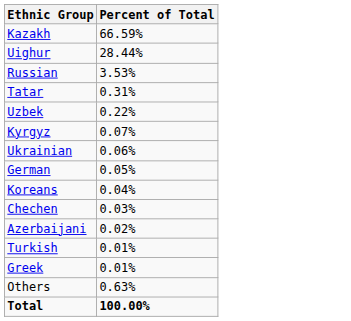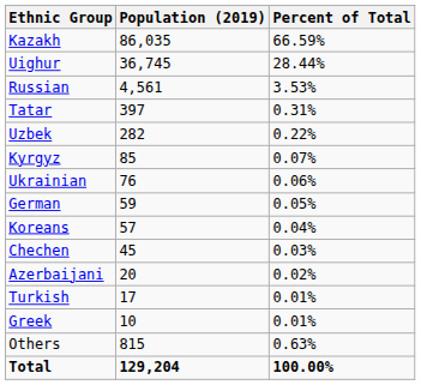 <table class="wikitable">
 <tr>
 <th>Ethnic Group</th>
+<th>Population (2019)</th>
 <th>Percent of Total</th>
 </tr>
 <tr>
 <td><a href='#'>Kazakh</a></td>
+<td>86,035</td>
 <td>66.59%</td>
 </tr>
 <tr>
 <td><a href='#'>Uighur</a></td>
+<td>36,745</td>
 <td>28.44%</td>
 </tr>
 <tr>
 <td><a href='#'>Russian</a></td>
+<td>4,561</td>
 <td>3.53%</td>
 </tr>
 <tr>
 <td><a href='#'>Tatar</a></td>
+<td>397</td>
 <td>0.31%</td>
 </tr>
 <tr>
 <td><a href='#'>Uzbek</a></td>
+<td>282</td>
 <td>0.22%</td>
 </tr>
 <tr>
 <td><a href='#'>Kyrgyz</a></td>
+<td>85</td>
 <td>0.07%</td>
 </tr>
 <tr>
 <td><a href='#'>Ukrainian</a></td>
+<td>76</td>
 <td>0.06%</td>
 </tr>
 <tr>
 <td><a href='#'>German</a></td>
+<td>59</td>
 <td>0.05%</td>
 </tr>
 <tr>
 <td><a href='#'>Koreans</a></td>
+<td>57</td>
 <td>0.04%</td>
 </tr>
 <tr>
 <td><a href='#'>Chechen</a></td>
+<td>45</td>
 <td>0.03%</td>
 </tr>
 <tr>
 <td><a href='#'>Azerbaijani</a></td>
+<td>20</td>
 <td>0.02%</td>
 </tr>
 <tr>
 <td><a href='#'>Turkish</a></td>
+<td>17</td>
 <td>0.01%</td>
 </tr>
 <tr>
 <td><a href='#'>Greek</a></td>
+<td>10</td>
 <td>0.01%</td>
 </tr>
 <tr>
 <td>Others</td>
+<td>815</td>
 <td>0.63%</td>
 </tr>
 <tr>
 <td><strong>Total</strong></td>
+<td><strong>129,204</strong></td>
 <td><strong>100.00%</strong></td>
 </tr>
 </table>
